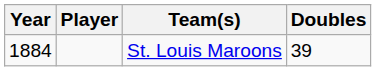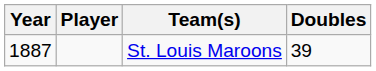 <table class="wikitable">
 <tr>
 <th>Year</th>
 <th>Player</th>
 <th>Team(s)</th>
 <th>Doubles</th>
 </tr>
 <tr>
-<td>1884</td>
+<td>1887</td>
 <td></td>
 <td><a href='#'>St. Louis Maroons</a></td>
 <td>39</td>
 </tr>
 </table>
